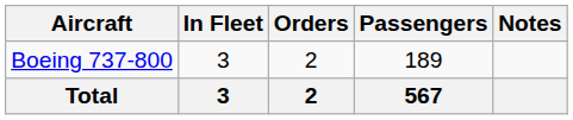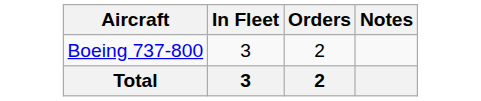 <table class="wikitable" style="margin:1em auto">
 <tr>
 <th>Aircraft</th>
 <th>In Fleet</th>
 <th>Orders</th>
-<th>Passengers</th>
 <th>Notes</th>
 </tr>
 <tr>
 <td align=center><a href='#'>Boeing 737-800</a></td>
 <td align=center>3</td>
 <td align=center>2</td>
-<td align=center>189</td>
 <td></td>
 </tr>
 <tr>
 <th>Total</th>
 <th>3</th>
 <th>2</th>
-<th>567</th>
 <th></th>
 </tr>
 </table>
